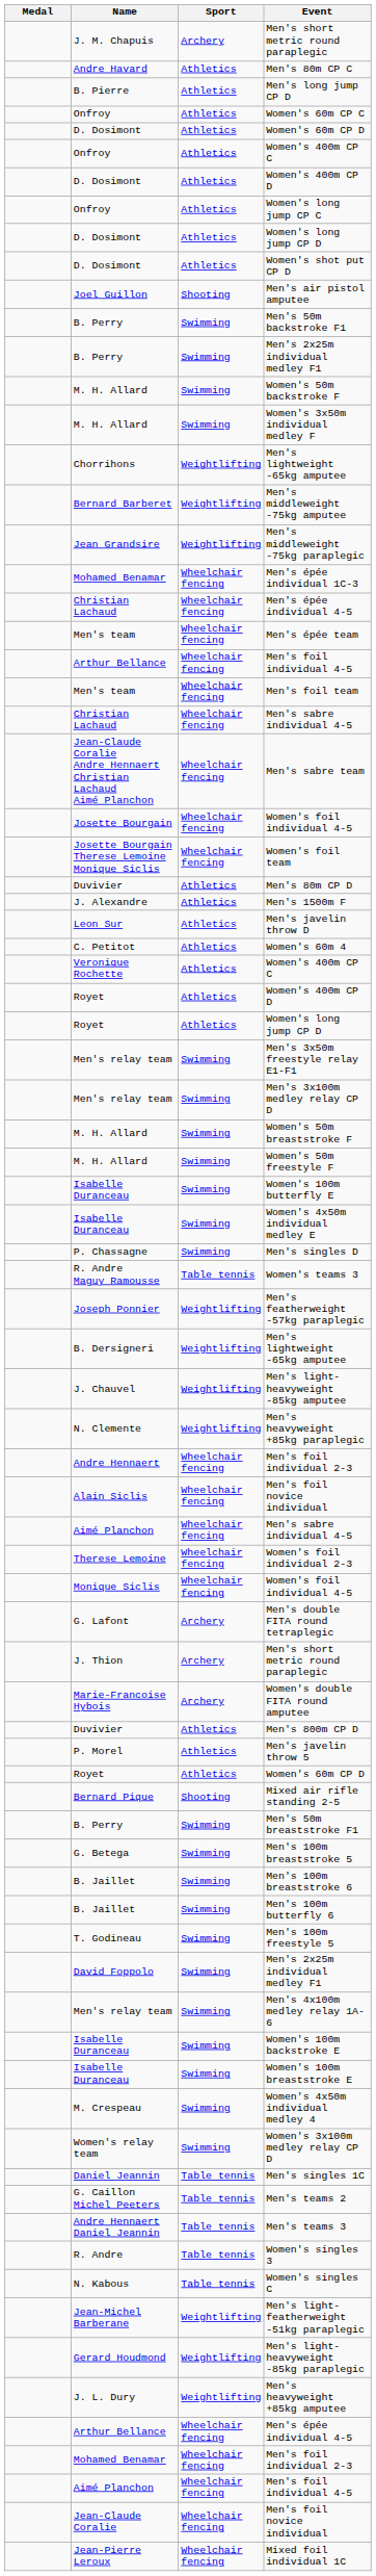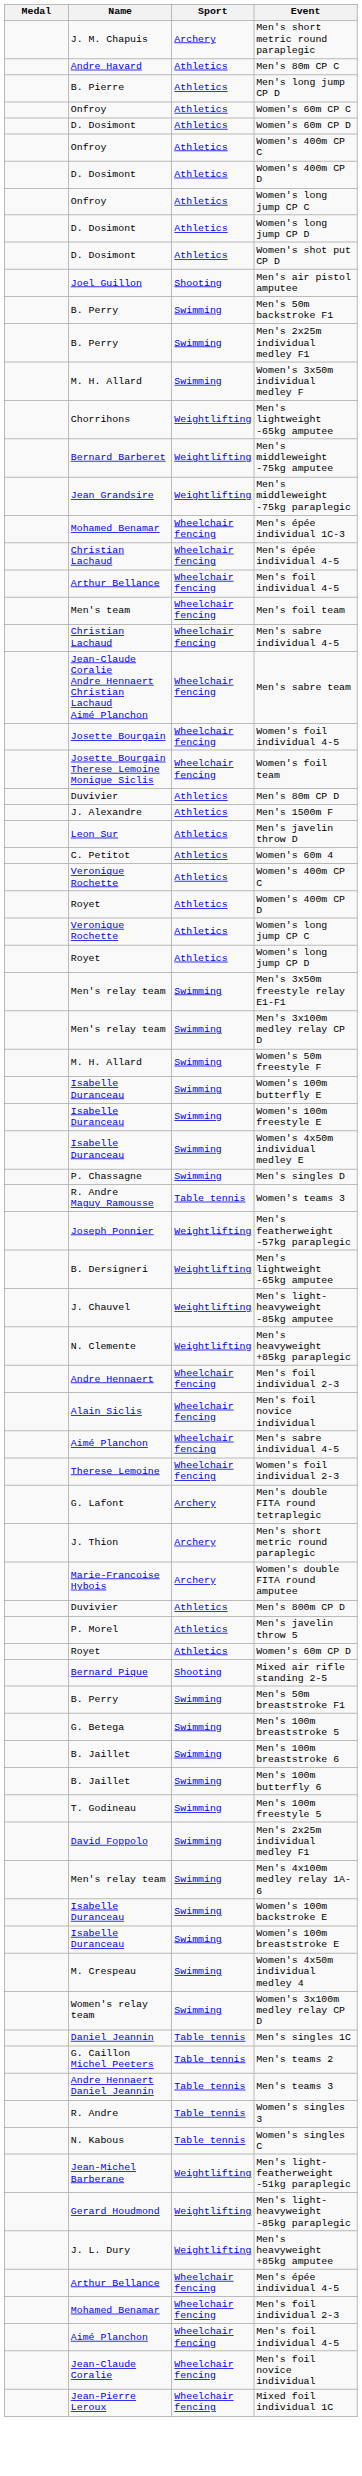 <table class=wikitable style="font-size:95%">
 <tr>
 <th style="width:6em">Medal</th>
 <th style="width:10em">Name</th>
 <th style="width:7em">Sport</th>
 <th style="width:10em">Event</th>
 </tr>
 <tr>
 <td></td>
 <td>J. M. Chapuis</td>
 <td><a href='#'>Archery</a></td>
 <td>Men's short metric round paraplegic</td>
 </tr>
 <tr>
 <td></td>
 <td><a href='#'>Andre Havard</a></td>
 <td><a href='#'>Athletics</a></td>
 <td>Men's 80m CP C</td>
 </tr>
 <tr>
 <td></td>
 <td>B. Pierre</td>
 <td><a href='#'>Athletics</a></td>
 <td>Men's long jump CP D</td>
 </tr>
 <tr>
 <td></td>
 <td>Onfroy</td>
 <td><a href='#'>Athletics</a></td>
 <td>Women's 60m CP C</td>
 </tr>
 <tr>
 <td></td>
 <td>D. Dosimont</td>
 <td><a href='#'>Athletics</a></td>
 <td>Women's 60m CP D</td>
 </tr>
 <tr>
 <td></td>
 <td>Onfroy</td>
 <td><a href='#'>Athletics</a></td>
 <td>Women's 400m CP C</td>
 </tr>
 <tr>
 <td></td>
 <td>D. Dosimont</td>
 <td><a href='#'>Athletics</a></td>
 <td>Women's 400m CP D</td>
 </tr>
 <tr>
 <td></td>
 <td>Onfroy</td>
 <td><a href='#'>Athletics</a></td>
 <td>Women's long jump CP C</td>
 </tr>
 <tr>
 <td></td>
 <td>D. Dosimont</td>
 <td><a href='#'>Athletics</a></td>
 <td>Women's long jump CP D</td>
 </tr>
 <tr>
 <td></td>
 <td>D. Dosimont</td>
 <td><a href='#'>Athletics</a></td>
 <td>Women's shot put CP D</td>
 </tr>
 <tr>
 <td></td>
 <td><a href='#'>Joel Guillon</a></td>
 <td><a href='#'>Shooting</a></td>
 <td>Men's air pistol amputee</td>
 </tr>
 <tr>
 <td></td>
 <td>B. Perry</td>
 <td><a href='#'>Swimming</a></td>
 <td>Men's 50m backstroke F1</td>
 </tr>
 <tr>
 <td></td>
 <td>B. Perry</td>
 <td><a href='#'>Swimming</a></td>
 <td>Men's 2x25m individual medley F1</td>
 </tr>
 <tr>
 <td></td>
 <td>M. H. Allard</td>
 <td><a href='#'>Swimming</a></td>
-<td>Women's 50m backstroke F</td>
-</tr>
-<tr>
-<td></td>
-<td>M. H. Allard</td>
-<td><a href='#'>Swimming</a></td>
 <td>Women's 3x50m individual medley F</td>
 </tr>
 <tr>
 <td></td>
 <td>Chorrihons</td>
 <td><a href='#'>Weightlifting</a></td>
 <td>Men's lightweight -65kg amputee</td>
 </tr>
 <tr>
 <td></td>
 <td><a href='#'>Bernard Barberet</a></td>
 <td><a href='#'>Weightlifting</a></td>
 <td>Men's middleweight -75kg amputee</td>
 </tr>
 <tr>
 <td></td>
 <td><a href='#'>Jean Grandsire</a></td>
 <td><a href='#'>Weightlifting</a></td>
 <td>Men's middleweight -75kg paraplegic</td>
 </tr>
 <tr>
 <td></td>
 <td><a href='#'>Mohamed Benamar</a></td>
 <td><a href='#'>Wheelchair fencing</a></td>
 <td>Men's épée individual 1C-3</td>
 </tr>
 <tr>
 <td></td>
 <td><a href='#'>Christian Lachaud</a></td>
 <td><a href='#'>Wheelchair fencing</a></td>
 <td>Men's épée individual 4-5</td>
-</tr>
-<tr>
-<td></td>
-<td>Men's team</td>
-<td><a href='#'>Wheelchair fencing</a></td>
-<td>Men's épée team</td>
 </tr>
 <tr>
 <td></td>
 <td><a href='#'>Arthur Bellance</a></td>
 <td><a href='#'>Wheelchair fencing</a></td>
 <td>Men's foil individual 4-5</td>
 </tr>
 <tr>
 <td></td>
 <td>Men's team</td>
 <td><a href='#'>Wheelchair fencing</a></td>
 <td>Men's foil team</td>
 </tr>
 <tr>
 <td></td>
 <td><a href='#'>Christian Lachaud</a></td>
 <td><a href='#'>Wheelchair fencing</a></td>
 <td>Men's sabre individual 4-5</td>
 </tr>
 <tr>
 <td></td>
 <td><a href='#'>Jean-Claude Coralie</a><br> <a href='#'>Andre Hennaert</a><br> <a href='#'>Christian Lachaud</a><br> <a href='#'>Aimé Planchon</a></td>
 <td><a href='#'>Wheelchair fencing</a></td>
 <td>Men's sabre team</td>
 </tr>
 <tr>
 <td></td>
 <td><a href='#'>Josette Bourgain</a></td>
 <td><a href='#'>Wheelchair fencing</a></td>
 <td>Women's foil individual 4-5</td>
 </tr>
 <tr>
 <td></td>
 <td><a href='#'>Josette Bourgain</a><br> <a href='#'>Therese Lemoine</a><br> <a href='#'>Monique Siclis</a></td>
 <td><a href='#'>Wheelchair fencing</a></td>
 <td>Women's foil team</td>
 </tr>
 <tr>
 <td></td>
 <td>Duvivier</td>
 <td><a href='#'>Athletics</a></td>
 <td>Men's 80m CP D</td>
 </tr>
 <tr>
 <td></td>
 <td>J. Alexandre</td>
 <td><a href='#'>Athletics</a></td>
 <td>Men's 1500m F</td>
 </tr>
 <tr>
 <td></td>
 <td><a href='#'>Leon Sur</a></td>
 <td><a href='#'>Athletics</a></td>
 <td>Men's javelin throw D</td>
 </tr>
 <tr>
 <td></td>
 <td>C. Petitot</td>
 <td><a href='#'>Athletics</a></td>
 <td>Women's 60m 4</td>
 </tr>
 <tr>
 <td></td>
 <td><a href='#'>Veronique Rochette</a></td>
 <td><a href='#'>Athletics</a></td>
 <td>Women's 400m CP C</td>
 </tr>
 <tr>
 <td></td>
 <td>Royet</td>
 <td><a href='#'>Athletics</a></td>
 <td>Women's 400m CP D</td>
 </tr>
 <tr>
 <td></td>
+<td><a href='#'>Veronique Rochette</a></td>
+<td><a href='#'>Athletics</a></td>
+<td>Women's long jump CP C</td>
+</tr>
+<tr>
+<td></td>
 <td>Royet</td>
 <td><a href='#'>Athletics</a></td>
 <td>Women's long jump CP D</td>
 </tr>
 <tr>
 <td></td>
 <td>Men's relay team</td>
 <td><a href='#'>Swimming</a></td>
 <td>Men's 3x50m freestyle relay E1-F1</td>
 </tr>
 <tr>
 <td></td>
 <td>Men's relay team</td>
 <td><a href='#'>Swimming</a></td>
 <td>Men's 3x100m medley relay CP D</td>
 </tr>
 <tr>
 <td></td>
 <td>M. H. Allard</td>
 <td><a href='#'>Swimming</a></td>
-<td>Women's 50m breaststroke F</td>
-</tr>
-<tr>
-<td></td>
-<td>M. H. Allard</td>
-<td><a href='#'>Swimming</a></td>
 <td>Women's 50m freestyle F</td>
 </tr>
 <tr>
 <td></td>
 <td><a href='#'>Isabelle Duranceau</a></td>
 <td><a href='#'>Swimming</a></td>
 <td>Women's 100m butterfly E</td>
+</tr>
+<tr>
+<td></td>
+<td><a href='#'>Isabelle Duranceau</a></td>
+<td><a href='#'>Swimming</a></td>
+<td>Women's 100m freestyle E</td>
 </tr>
 <tr>
 <td></td>
 <td><a href='#'>Isabelle Duranceau</a></td>
 <td><a href='#'>Swimming</a></td>
 <td>Women's 4x50m individual medley E</td>
 </tr>
 <tr>
 <td></td>
 <td>P. Chassagne</td>
 <td><a href='#'>Swimming</a></td>
 <td>Men's singles D</td>
 </tr>
 <tr>
 <td></td>
 <td>R. Andre<br> <a href='#'>Maguy Ramousse</a></td>
 <td><a href='#'>Table tennis</a></td>
 <td>Women's teams 3</td>
 </tr>
 <tr>
 <td></td>
 <td><a href='#'>Joseph Ponnier</a></td>
 <td><a href='#'>Weightlifting</a></td>
 <td>Men's featherweight -57kg paraplegic</td>
 </tr>
 <tr>
 <td></td>
 <td>B. Dersigneri</td>
 <td><a href='#'>Weightlifting</a></td>
 <td>Men's lightweight -65kg amputee</td>
 </tr>
 <tr>
 <td></td>
 <td>J. Chauvel</td>
 <td><a href='#'>Weightlifting</a></td>
 <td>Men's light-heavyweight -85kg amputee</td>
 </tr>
 <tr>
 <td></td>
 <td>N. Clemente</td>
 <td><a href='#'>Weightlifting</a></td>
 <td>Men's heavyweight +85kg paraplegic</td>
 </tr>
 <tr>
 <td></td>
 <td><a href='#'>Andre Hennaert</a></td>
 <td><a href='#'>Wheelchair fencing</a></td>
 <td>Men's foil individual 2-3</td>
 </tr>
 <tr>
 <td></td>
 <td><a href='#'>Alain Siclis</a></td>
 <td><a href='#'>Wheelchair fencing</a></td>
 <td>Men's foil novice individual</td>
 </tr>
 <tr>
 <td></td>
 <td><a href='#'>Aimé Planchon</a></td>
 <td><a href='#'>Wheelchair fencing</a></td>
 <td>Men's sabre individual 4-5</td>
 </tr>
 <tr>
 <td></td>
 <td><a href='#'>Therese Lemoine</a></td>
 <td><a href='#'>Wheelchair fencing</a></td>
 <td>Women's foil individual 2-3</td>
-</tr>
-<tr>
-<td></td>
-<td><a href='#'>Monique Siclis</a></td>
-<td><a href='#'>Wheelchair fencing</a></td>
-<td>Women's foil individual 4-5</td>
 </tr>
 <tr>
 <td></td>
 <td>G. Lafont</td>
 <td><a href='#'>Archery</a></td>
 <td>Men's double FITA round tetraplegic</td>
 </tr>
 <tr>
 <td></td>
 <td>J. Thion</td>
 <td><a href='#'>Archery</a></td>
 <td>Men's short metric round paraplegic</td>
 </tr>
 <tr>
 <td></td>
 <td><a href='#'>Marie-Francoise Hybois</a></td>
 <td><a href='#'>Archery</a></td>
 <td>Women's double FITA round amputee</td>
 </tr>
 <tr>
 <td></td>
 <td>Duvivier</td>
 <td><a href='#'>Athletics</a></td>
 <td>Men's 800m CP D</td>
 </tr>
 <tr>
 <td></td>
 <td>P. Morel</td>
 <td><a href='#'>Athletics</a></td>
 <td>Men's javelin throw 5</td>
 </tr>
 <tr>
 <td></td>
 <td>Royet</td>
 <td><a href='#'>Athletics</a></td>
 <td>Women's 60m CP D</td>
 </tr>
 <tr>
 <td></td>
 <td><a href='#'>Bernard Pique</a></td>
 <td><a href='#'>Shooting</a></td>
 <td>Mixed air rifle standing 2-5</td>
 </tr>
 <tr>
 <td></td>
 <td>B. Perry</td>
 <td><a href='#'>Swimming</a></td>
 <td>Men's 50m breaststroke F1</td>
 </tr>
 <tr>
 <td></td>
 <td>G. Betega</td>
 <td><a href='#'>Swimming</a></td>
 <td>Men's 100m breaststroke 5</td>
 </tr>
 <tr>
 <td></td>
 <td>B. Jaillet</td>
 <td><a href='#'>Swimming</a></td>
 <td>Men's 100m breaststroke 6</td>
 </tr>
 <tr>
 <td></td>
 <td>B. Jaillet</td>
 <td><a href='#'>Swimming</a></td>
 <td>Men's 100m butterfly 6</td>
 </tr>
 <tr>
 <td></td>
 <td>T. Godineau</td>
 <td><a href='#'>Swimming</a></td>
 <td>Men's 100m freestyle 5</td>
 </tr>
 <tr>
 <td></td>
 <td><a href='#'>David Foppolo</a></td>
 <td><a href='#'>Swimming</a></td>
 <td>Men's 2x25m individual medley F1</td>
 </tr>
 <tr>
 <td></td>
 <td>Men's relay team</td>
 <td><a href='#'>Swimming</a></td>
 <td>Men's 4x100m medley relay 1A-6</td>
 </tr>
 <tr>
 <td></td>
 <td><a href='#'>Isabelle Duranceau</a></td>
 <td><a href='#'>Swimming</a></td>
 <td>Women's 100m backstroke E</td>
 </tr>
 <tr>
 <td></td>
 <td><a href='#'>Isabelle Duranceau</a></td>
 <td><a href='#'>Swimming</a></td>
 <td>Women's 100m breaststroke E</td>
 </tr>
 <tr>
 <td></td>
 <td>M. Crespeau</td>
 <td><a href='#'>Swimming</a></td>
 <td>Women's 4x50m individual medley 4</td>
 </tr>
 <tr>
 <td></td>
 <td>Women's relay team</td>
 <td><a href='#'>Swimming</a></td>
 <td>Women's 3x100m medley relay CP D</td>
 </tr>
 <tr>
 <td></td>
 <td><a href='#'>Daniel Jeannin</a></td>
 <td><a href='#'>Table tennis</a></td>
 <td>Men's singles 1C</td>
 </tr>
 <tr>
 <td></td>
 <td>G. Caillon<br> <a href='#'>Michel Peeters</a></td>
 <td><a href='#'>Table tennis</a></td>
 <td>Men's teams 2</td>
 </tr>
 <tr>
 <td></td>
 <td><a href='#'>Andre Hennaert</a><br> <a href='#'>Daniel Jeannin</a></td>
 <td><a href='#'>Table tennis</a></td>
 <td>Men's teams 3</td>
 </tr>
 <tr>
 <td></td>
 <td>R. Andre</td>
 <td><a href='#'>Table tennis</a></td>
 <td>Women's singles 3</td>
 </tr>
 <tr>
 <td></td>
 <td>N. Kabous</td>
 <td><a href='#'>Table tennis</a></td>
 <td>Women's singles C</td>
 </tr>
 <tr>
 <td></td>
 <td><a href='#'>Jean-Michel Barberane</a></td>
 <td><a href='#'>Weightlifting</a></td>
 <td>Men's light-featherweight -51kg paraplegic</td>
 </tr>
 <tr>
 <td></td>
 <td><a href='#'>Gerard Houdmond</a></td>
 <td><a href='#'>Weightlifting</a></td>
 <td>Men's light-heavyweight -85kg paraplegic</td>
 </tr>
 <tr>
 <td></td>
 <td>J. L. Dury</td>
 <td><a href='#'>Weightlifting</a></td>
 <td>Men's heavyweight +85kg amputee</td>
 </tr>
 <tr>
 <td></td>
 <td><a href='#'>Arthur Bellance</a></td>
 <td><a href='#'>Wheelchair fencing</a></td>
 <td>Men's épée individual 4-5</td>
 </tr>
 <tr>
 <td></td>
 <td><a href='#'>Mohamed Benamar</a></td>
 <td><a href='#'>Wheelchair fencing</a></td>
 <td>Men's foil individual 2-3</td>
 </tr>
 <tr>
 <td></td>
 <td><a href='#'>Aimé Planchon</a></td>
 <td><a href='#'>Wheelchair fencing</a></td>
 <td>Men's foil individual 4-5</td>
 </tr>
 <tr>
 <td></td>
 <td><a href='#'>Jean-Claude Coralie</a></td>
 <td><a href='#'>Wheelchair fencing</a></td>
 <td>Men's foil novice individual</td>
 </tr>
 <tr>
 <td></td>
 <td><a href='#'>Jean-Pierre Leroux</a></td>
 <td><a href='#'>Wheelchair fencing</a></td>
 <td>Mixed foil individual 1C</td>
 </tr>
 </table>
